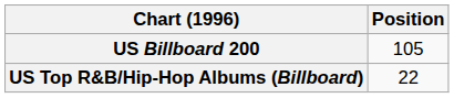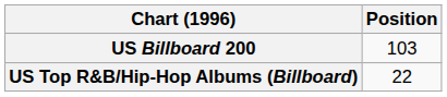 <table class="wikitable sortable plainrowheaders" style="text-align:center">
 <tr>
 <th scope="col">Chart (1996)</th>
 <th scope="col">Position</th>
 </tr>
 <tr>
 <th scope="row">US <em>Billboard</em> 200</th>
-<td>105</td>
+<td>103</td>
 </tr>
 <tr>
 <th scope="row">US Top R&B/Hip-Hop Albums (<em>Billboard</em>)</th>
 <td>22</td>
 </tr>
 </table>
